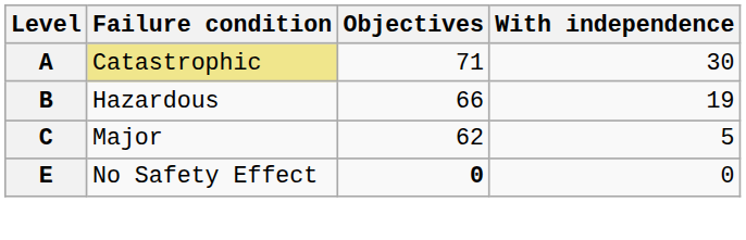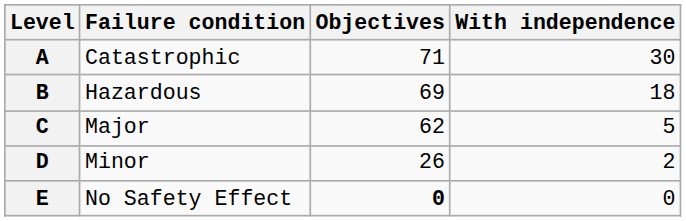 <table class="wikitable">
 <tr>
 <th>Level</th>
 <th>Failure condition</th>
 <th>Objectives</th>
 <th>With independence</th>
 </tr>
 <tr>
 <th>A</th>
-<td style="background: khaki;">Catastrophic</td>
+<td>Catastrophic</td>
 <td style="text-align:right;">71</td>
 <td style="text-align:right;">30</td>
 </tr>
 <tr>
 <th>B</th>
 <td>Hazardous</td>
-<td style="text-align:right;">66</td>
-<td style="text-align:right;">19</td>
+<td style="text-align:right;">69</td>
+<td style="text-align:right;">18</td>
 </tr>
 <tr>
 <th>C</th>
 <td>Major</td>
 <td style="text-align:right;">62</td>
 <td style="text-align:right;">5</td>
 </tr>
 <tr>
+<th>D</th>
+<td>Minor</td>
+<td style="text-align:right;">26</td>
+<td style="text-align:right;">2</td>
+</tr>
+<tr>
 <th>E</th>
 <td>No Safety Effect</td>
 <td style="text-align:right;"><strong>0</strong></td>
 <td style="text-align:right;">0</td>
 </tr>
 </table>
